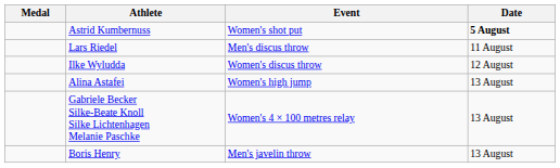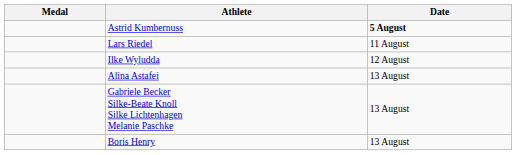 <table class=wikitable style=font-size:90% width=60%>
 <tr>
 <th>Medal</th>
 <th>Athlete</th>
-<th>Event</th>
 <th>Date</th>
 </tr>
 <tr>
 <td></td>
 <td align=left><a href='#'>Astrid Kumbernuss</a></td>
-<td align=left><a href='#'>Women's shot put</a></td>
 <td><strong>5 August</strong></td>
 </tr>
 <tr>
 <td></td>
 <td align=left><a href='#'>Lars Riedel</a></td>
-<td align=left><a href='#'>Men's discus throw</a></td>
 <td>11 August</td>
 </tr>
 <tr>
 <td></td>
 <td align=left><a href='#'>Ilke Wyludda</a></td>
-<td align=left><a href='#'>Women's discus throw</a></td>
 <td>12 August</td>
 </tr>
 <tr>
 <td></td>
 <td align=left><a href='#'>Alina Astafei</a></td>
-<td align=left><a href='#'>Women's high jump</a></td>
 <td>13 August</td>
 </tr>
 <tr>
 <td></td>
 <td align=left><a href='#'>Gabriele Becker</a><br><a href='#'>Silke-Beate Knoll</a><br><a href='#'>Silke Lichtenhagen</a><br><a href='#'>Melanie Paschke</a></td>
-<td align=left><a href='#'>Women's 4 × 100 metres relay</a></td>
 <td>13 August</td>
 </tr>
 <tr>
 <td></td>
 <td align=left><a href='#'>Boris Henry</a></td>
-<td align=left><a href='#'>Men's javelin throw</a></td>
 <td>13 August</td>
 </tr>
 </table>
